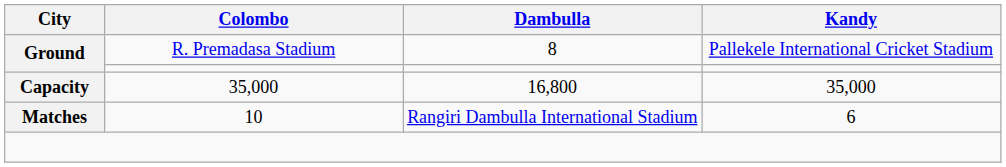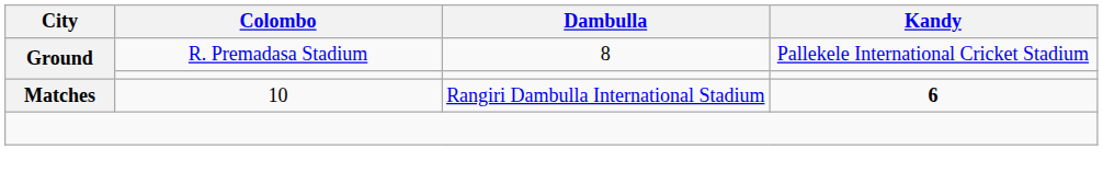 <table class="wikitable" style="text-align:center;font-size:90%">
 <tr>
 <th>City</th>
 <th><a href='#'>Colombo</a></th>
 <th><a href='#'>Dambulla</a></th>
 <th><a href='#'>Kandy</a></th>
 </tr>
 <tr>
 <th rowspan=2>Ground</th>
 <td width=30%><a href='#'>R. Premadasa Stadium</a></td>
 <td>8</td>
 <td width=30%><a href='#'>Pallekele International Cricket Stadium</a></td>
 </tr>
 <tr>
 <td></td>
 <td></td>
 <td></td>
 </tr>
 <tr>
-<th>Capacity</th>
-<td>35,000</td>
-<td>16,800</td>
-<td>35,000</td>
-</tr>
-<tr>
 <th>Matches</th>
 <td>10</td>
 <td width=30%><a href='#'>Rangiri Dambulla International Stadium</a></td>
-<td>6</td>
+<td><strong>6</strong></td>
 </tr>
 <tr>
 <td colspan="4"><br><div></div></td>
 </tr>
 </table>
